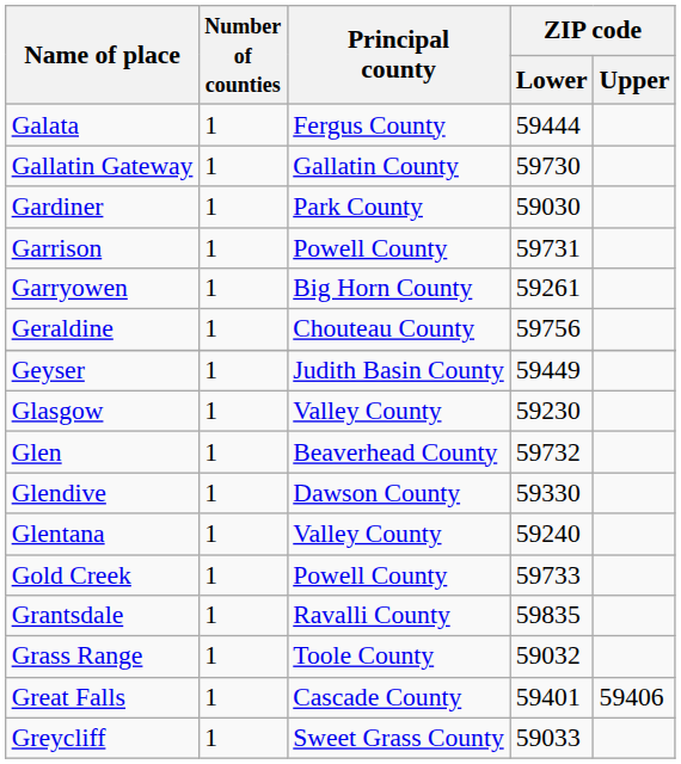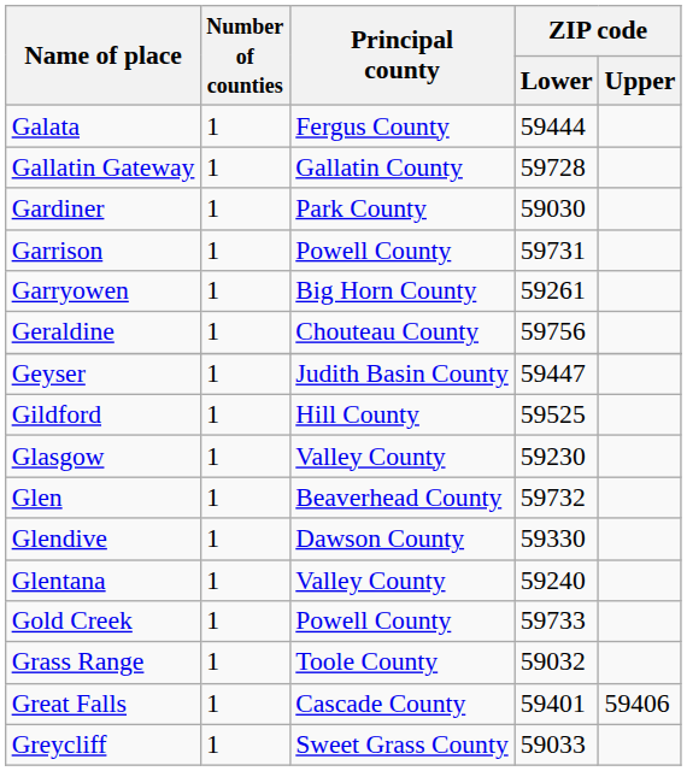 <table class=wikitable>
 <tr>
 <th rowspan=2>Name of place</th>
 <th rowspan=2><small>Number <br>of<br>counties</small></th>
 <th rowspan=2>Principal <br> county</th>
 <th colspan=2>ZIP code</th>
 </tr>
 <tr>
 <th>Lower</th>
 <th>Upper</th>
 </tr>
 <tr>
 <td><a href='#'>Galata</a></td>
 <td>1</td>
 <td><a href='#'>Fergus County</a></td>
 <td>59444</td>
 <td></td>
 </tr>
 <tr>
 <td><a href='#'>Gallatin Gateway</a></td>
 <td>1</td>
 <td><a href='#'>Gallatin County</a></td>
-<td>59730</td>
+<td>59728</td>
 <td></td>
 </tr>
 <tr>
 <td><a href='#'>Gardiner</a></td>
 <td>1</td>
 <td><a href='#'>Park County</a></td>
 <td>59030</td>
 <td></td>
 </tr>
 <tr>
 <td><a href='#'>Garrison</a></td>
 <td>1</td>
 <td><a href='#'>Powell County</a></td>
 <td>59731</td>
 <td></td>
 </tr>
 <tr>
 <td><a href='#'>Garryowen</a></td>
 <td>1</td>
 <td><a href='#'>Big Horn County</a></td>
 <td>59261</td>
 <td></td>
 </tr>
 <tr>
 <td><a href='#'>Geraldine</a></td>
 <td>1</td>
 <td><a href='#'>Chouteau County</a></td>
 <td>59756</td>
 <td></td>
 </tr>
 <tr>
 </tr>
 <tr>
 <td><a href='#'>Geyser</a></td>
 <td>1</td>
 <td><a href='#'>Judith Basin County</a></td>
-<td>59449</td>
+<td>59447</td>
+<td></td>
+</tr>
+<tr>
+<td><a href='#'>Gildford</a></td>
+<td>1</td>
+<td><a href='#'>Hill County</a></td>
+<td>59525</td>
 <td></td>
 </tr>
 <tr>
 <td><a href='#'>Glasgow</a></td>
 <td>1</td>
 <td><a href='#'>Valley County</a></td>
 <td>59230</td>
 <td></td>
 </tr>
 <tr>
 <td><a href='#'>Glen</a></td>
 <td>1</td>
 <td><a href='#'>Beaverhead County</a></td>
 <td>59732</td>
 <td></td>
 </tr>
 <tr>
 <td><a href='#'>Glendive</a></td>
 <td>1</td>
 <td><a href='#'>Dawson County</a></td>
 <td>59330</td>
 <td></td>
 </tr>
 <tr>
 <td><a href='#'>Glentana</a></td>
 <td>1</td>
 <td><a href='#'>Valley County</a></td>
 <td>59240</td>
 <td></td>
 </tr>
 <tr>
 <td><a href='#'>Gold Creek</a></td>
 <td>1</td>
 <td><a href='#'>Powell County</a></td>
 <td>59733</td>
 <td></td>
 </tr>
 <tr>
-<td><a href='#'>Grantsdale</a></td>
-<td>1</td>
-<td><a href='#'>Ravalli County</a></td>
-<td>59835</td>
-<td></td>
-</tr>
-<tr>
 <td><a href='#'>Grass Range</a></td>
 <td>1</td>
 <td><a href='#'>Toole County</a></td>
 <td>59032</td>
 <td></td>
 </tr>
 <tr>
 <td><a href='#'>Great Falls</a></td>
 <td>1</td>
 <td><a href='#'>Cascade County</a></td>
 <td>59401</td>
 <td>59406</td>
 </tr>
 <tr>
 <td><a href='#'>Greycliff</a></td>
 <td>1</td>
 <td><a href='#'>Sweet Grass County</a></td>
 <td>59033</td>
 <td></td>
 </tr>
 </table>
